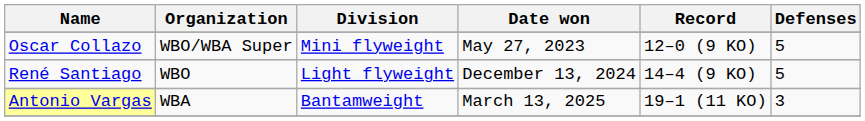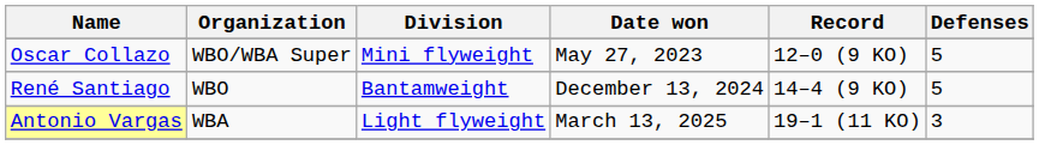 <table class="wikitable" border="1">
 <tr>
 <th>Name</th>
 <th>Organization</th>
 <th>Division</th>
 <th>Date won</th>
 <th>Record</th>
 <th>Defenses</th>
 </tr>
 <tr>
 </tr>
 <tr>
 </tr>
 <tr>
 <td><a href='#'>Oscar Collazo</a></td>
 <td>WBO/WBA Super</td>
 <td><a href='#'>Mini flyweight</a></td>
 <td>May 27, 2023</td>
 <td>12–0 (9 KO)</td>
 <td>5</td>
 </tr>
 <tr>
 </tr>
 <tr>
 <td><a href='#'>René Santiago</a></td>
 <td>WBO</td>
-<td><a href='#'>Light flyweight</a></td>
+<td><a href='#'>Bantamweight</a></td>
 <td>December 13, 2024</td>
 <td>14–4 (9 KO)</td>
 <td>5</td>
 </tr>
 <tr>
 </tr>
 <tr>
 <td bgcolor="#FFFF99"><a href='#'>Antonio Vargas</a></td>
 <td>WBA</td>
-<td><a href='#'>Bantamweight</a></td>
+<td><a href='#'>Light flyweight</a></td>
 <td>March 13, 2025</td>
 <td>19–1 (11 KO)</td>
 <td>3</td>
 </tr>
 <tr>
 </tr>
 <tr>
 </tr>
 </table>
